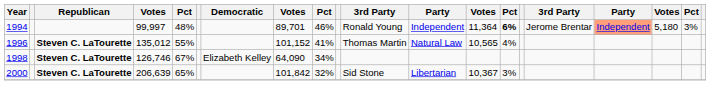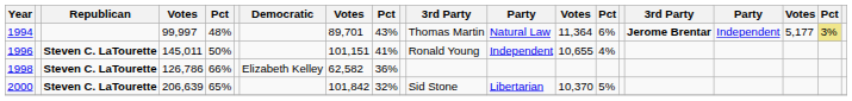 <table class="wikitable" style="margin:0.5em ; font-size:95%">
 <tr>
 <th>Year</th>
 <th></th>
 <th>Republican</th>
 <th>Votes</th>
 <th>Pct</th>
 <th></th>
 <th>Democratic</th>
 <th>Votes</th>
 <th>Pct</th>
 <th></th>
 <th>3rd Party</th>
 <th>Party</th>
 <th>Votes</th>
 <th>Pct</th>
 <th></th>
 <th>3rd Party</th>
 <th>Party</th>
 <th>Votes</th>
 <th>Pct</th>
 <th></th>
 </tr>
 <tr>
 <td><a href='#'>1994</a></td>
 <td></td>
 <td></td>
 <td>99,997</td>
 <td>48%</td>
 <td></td>
 <td></td>
 <td>89,701</td>
-<td>46%</td>
+<td>43%</td>
 <td></td>
-<td>Ronald Young</td>
+<td>Thomas Martin</td>
+<td><a href='#'>Natural Law</a></td>
+<td>11,364</td>
+<td>6%</td>
+<td></td>
+<td><strong>Jerome Brentar</strong></td>
 <td><a href='#'>Independent</a></td>
-<td>11,364</td>
-<td><strong>6%</strong></td>
-<td></td>
-<td>Jerome Brentar</td>
-<td style="background: lightsalmon;"><a href='#'>Independent</a></td>
-<td>5,180</td>
-<td>3%</td>
+<td>5,177</td>
+<td style="background: khaki;">3%</td>
 <td></td>
 </tr>
 <tr>
 <td><a href='#'>1996</a></td>
 <td></td>
 <td><strong>Steven C. LaTourette</strong></td>
-<td>135,012</td>
-<td>55%</td>
+<td>145,011</td>
+<td>50%</td>
 <td></td>
 <td></td>
-<td>101,152</td>
+<td>101,151</td>
 <td>41%</td>
 <td></td>
-<td>Thomas Martin</td>
-<td><a href='#'>Natural Law</a></td>
-<td>10,565</td>
+<td>Ronald Young</td>
+<td><a href='#'>Independent</a></td>
+<td>10,655</td>
 <td>4%</td>
 <td></td>
 <td></td>
 <td></td>
 <td></td>
 <td></td>
 <td></td>
 </tr>
 <tr>
 <td><a href='#'>1998</a></td>
 <td></td>
 <td><strong>Steven C. LaTourette</strong></td>
-<td>126,746</td>
-<td>67%</td>
+<td>126,786</td>
+<td>66%</td>
 <td></td>
 <td>Elizabeth Kelley</td>
-<td>64,090</td>
-<td>34%</td>
+<td>62,582</td>
+<td>36%</td>
 <td></td>
 <td></td>
 <td></td>
 <td></td>
 <td></td>
 <td></td>
 <td></td>
 <td></td>
 <td></td>
 <td></td>
 <td></td>
 </tr>
 <tr>
 <td><a href='#'>2000</a></td>
 <td></td>
 <td><strong>Steven C. LaTourette</strong></td>
 <td>206,639</td>
 <td>65%</td>
 <td></td>
 <td></td>
 <td>101,842</td>
 <td>32%</td>
 <td></td>
 <td>Sid Stone</td>
 <td><a href='#'>Libertarian</a></td>
-<td>10,367</td>
-<td>3%</td>
+<td>10,370</td>
+<td>5%</td>
 <td></td>
 <td></td>
 <td></td>
 <td></td>
 <td></td>
 <td></td>
 </tr>
 <tr>
 </tr>
 </table>
